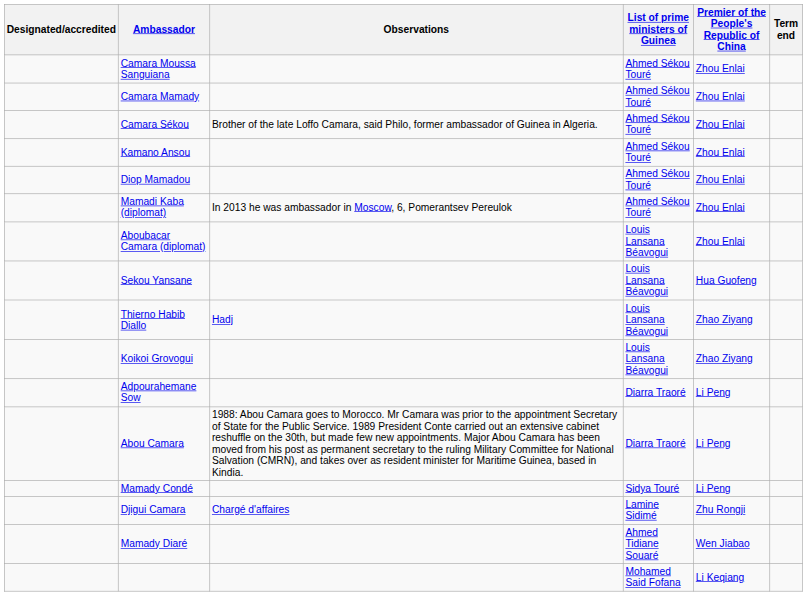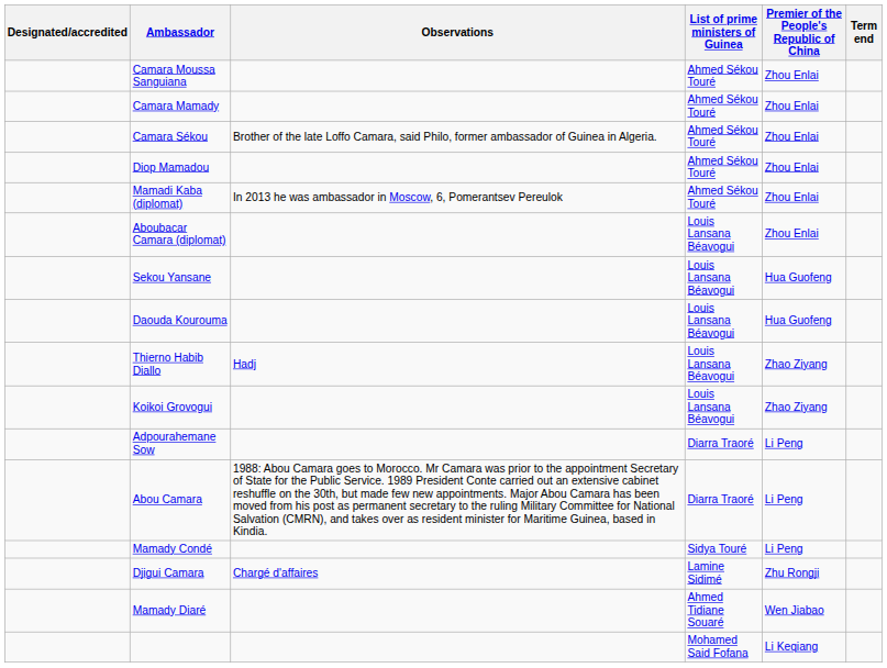 <table class="wikitable sortable">
 <tr>
 <th>Designated/accredited</th>
 <th><a href='#'>Ambassador</a></th>
 <th>Observations</th>
 <th><a href='#'>List of prime ministers of Guinea</a></th>
 <th><a href='#'>Premier of the People's Republic of China</a></th>
 <th>Term end</th>
 </tr>
 <tr>
 <td></td>
 <td><a href='#'>Camara Moussa Sanguiana</a></td>
 <td></td>
 <td><a href='#'>Ahmed Sékou Touré</a></td>
 <td><a href='#'>Zhou Enlai</a></td>
 <td></td>
 </tr>
 <tr>
 <td></td>
 <td><a href='#'>Camara Mamady</a></td>
 <td></td>
 <td><a href='#'>Ahmed Sékou Touré</a></td>
 <td><a href='#'>Zhou Enlai</a></td>
 <td></td>
 </tr>
 <tr>
 <td></td>
 <td><a href='#'>Camara Sékou</a></td>
 <td>Brother of the late Loffo Camara, said Philo, former ambassador of Guinea in Algeria.</td>
 <td><a href='#'>Ahmed Sékou Touré</a></td>
 <td><a href='#'>Zhou Enlai</a></td>
 <td></td>
 </tr>
 <tr>
 <td></td>
-<td><a href='#'>Kamano Ansou</a></td>
-<td></td>
-<td><a href='#'>Ahmed Sékou Touré</a></td>
-<td><a href='#'>Zhou Enlai</a></td>
-<td></td>
-</tr>
-<tr>
-<td></td>
 <td><a href='#'>Diop Mamadou</a></td>
 <td></td>
 <td><a href='#'>Ahmed Sékou Touré</a></td>
 <td><a href='#'>Zhou Enlai</a></td>
 <td></td>
 </tr>
 <tr>
 <td></td>
 <td><a href='#'>Mamadi Kaba (diplomat)</a></td>
 <td>In 2013 he was ambassador in <a href='#'>Moscow</a>, 6, Pomerantsev Pereulok </td>
 <td><a href='#'>Ahmed Sékou Touré</a></td>
 <td><a href='#'>Zhou Enlai</a></td>
 <td></td>
 </tr>
 <tr>
 <td></td>
 <td><a href='#'>Aboubacar Camara (diplomat)</a></td>
 <td></td>
 <td><a href='#'>Louis Lansana Béavogui</a></td>
 <td><a href='#'>Zhou Enlai</a></td>
 <td></td>
 </tr>
 <tr>
 <td></td>
 <td><a href='#'>Sekou Yansane</a></td>
+<td></td>
+<td><a href='#'>Louis Lansana Béavogui</a></td>
+<td><a href='#'>Hua Guofeng</a></td>
+<td></td>
+</tr>
+<tr>
+<td></td>
+<td><a href='#'>Daouda Kourouma</a></td>
 <td></td>
 <td><a href='#'>Louis Lansana Béavogui</a></td>
 <td><a href='#'>Hua Guofeng</a></td>
 <td></td>
 </tr>
 <tr>
 <td></td>
 <td><a href='#'>Thierno Habib Diallo</a></td>
 <td><a href='#'>Hadj</a></td>
 <td><a href='#'>Louis Lansana Béavogui</a></td>
 <td><a href='#'>Zhao Ziyang</a></td>
 <td></td>
 </tr>
 <tr>
 <td></td>
 <td><a href='#'>Koikoi Grovogui</a></td>
 <td></td>
 <td><a href='#'>Louis Lansana Béavogui</a></td>
 <td><a href='#'>Zhao Ziyang</a></td>
 <td></td>
 </tr>
 <tr>
 <td></td>
 <td><a href='#'>Adpourahemane Sow</a></td>
 <td></td>
 <td><a href='#'>Diarra Traoré</a></td>
 <td><a href='#'>Li Peng</a></td>
 <td></td>
 </tr>
 <tr>
 <td></td>
 <td><a href='#'>Abou Camara</a></td>
 <td>1988: Abou Camara goes to Morocco. Mr Camara was prior to the appointment Secretary of State for the Public Service. 1989 President Conte carried out an extensive cabinet reshuffle on the 30th, but made few new appointments. Major Abou Camara has been moved from his post as permanent secretary to the ruling Military Committee for National Salvation (CMRN), and takes over as resident minister for Maritime Guinea, based in Kindia.</td>
 <td><a href='#'>Diarra Traoré</a></td>
 <td><a href='#'>Li Peng</a></td>
 <td></td>
 </tr>
 <tr>
 <td></td>
 <td><a href='#'>Mamady Condé</a></td>
 <td></td>
 <td><a href='#'>Sidya Touré</a></td>
 <td><a href='#'>Li Peng</a></td>
 <td></td>
 </tr>
 <tr>
 <td></td>
 <td><a href='#'>Djigui Camara</a></td>
 <td><a href='#'>Chargé d'affaires</a></td>
 <td><a href='#'>Lamine Sidimé</a></td>
 <td><a href='#'>Zhu Rongji</a></td>
 <td></td>
 </tr>
 <tr>
 <td></td>
 <td><a href='#'>Mamady Diaré</a></td>
 <td></td>
 <td><a href='#'>Ahmed Tidiane Souaré</a></td>
 <td><a href='#'>Wen Jiabao</a></td>
 <td></td>
 </tr>
 <tr>
 <td></td>
 <td></td>
 <td></td>
 <td><a href='#'>Mohamed Said Fofana</a></td>
 <td><a href='#'>Li Keqiang</a></td>
 <td></td>
 </tr>
 </table>
